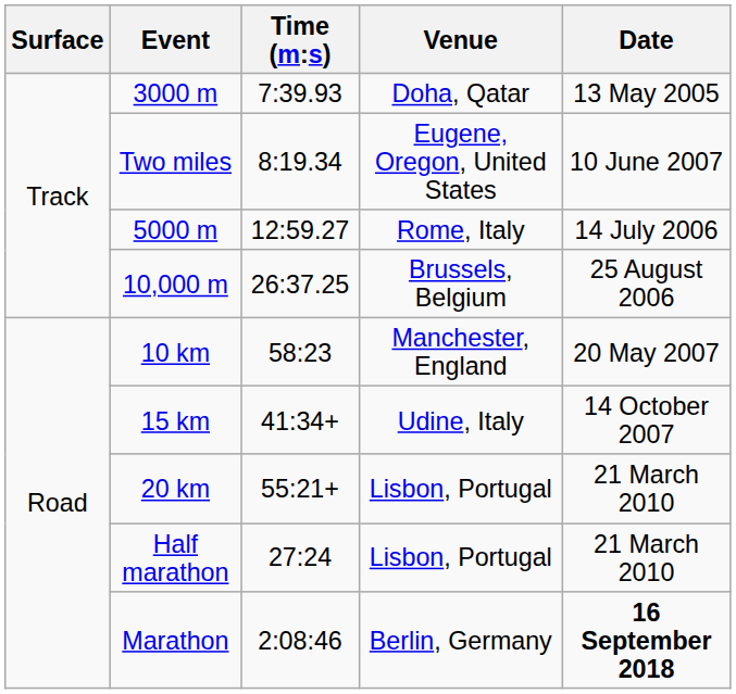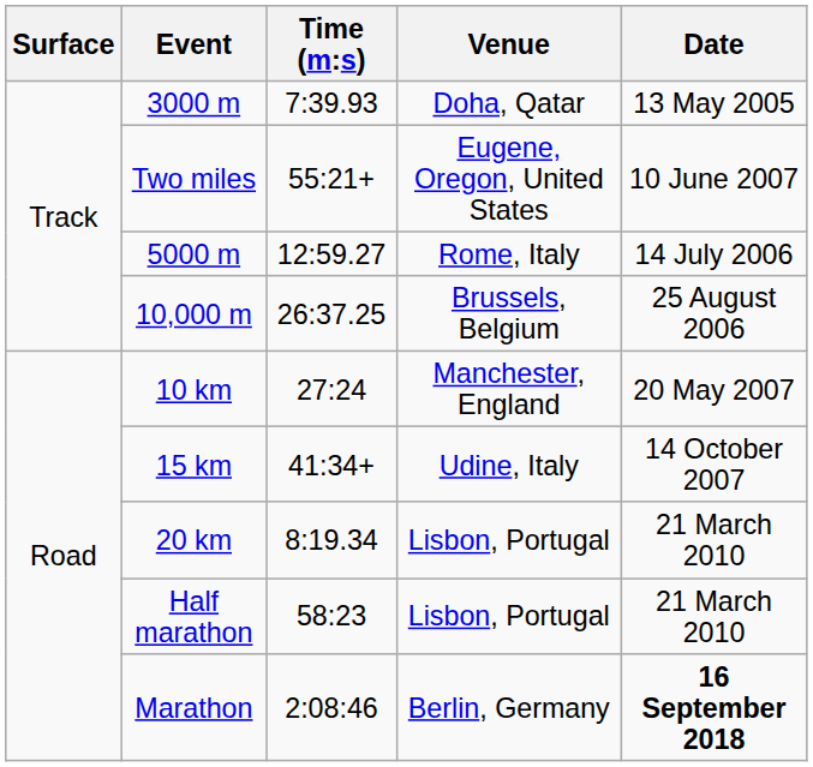 <table class="wikitable"  style="text-align:center; font-size:95%; width:70%;">
 <tr>
 <th>Surface</th>
 <th>Event</th>
 <th>Time (<a href='#'>m</a>:<a href='#'>s</a>)</th>
 <th>Venue</th>
 <th>Date</th>
 </tr>
 <tr>
 <td rowspan=4>Track</td>
 <td><a href='#'>3000 m</a></td>
 <td>7:39.93</td>
 <td><a href='#'>Doha</a>, Qatar</td>
 <td>13 May 2005</td>
 </tr>
 <tr>
 <td><a href='#'>Two miles</a></td>
-<td>8:19.34</td>
+<td>55:21+</td>
 <td><a href='#'>Eugene, Oregon</a>, United States</td>
 <td>10 June 2007</td>
 </tr>
 <tr>
 <td><a href='#'>5000 m</a></td>
 <td>12:59.27</td>
 <td><a href='#'>Rome</a>, Italy</td>
 <td>14 July 2006</td>
 </tr>
 <tr>
 <td><a href='#'>10,000 m</a></td>
 <td>26:37.25</td>
 <td><a href='#'>Brussels</a>, Belgium</td>
 <td>25 August 2006</td>
 </tr>
 <tr>
 <td rowspan=5>Road</td>
 <td><a href='#'>10 km</a></td>
-<td>58:23</td>
+<td>27:24</td>
 <td><a href='#'>Manchester</a>, England</td>
 <td>20 May 2007</td>
 </tr>
 <tr>
 <td><a href='#'>15 km</a></td>
 <td>41:34+</td>
 <td><a href='#'>Udine</a>, Italy</td>
 <td>14 October 2007</td>
 </tr>
 <tr>
 <td><a href='#'>20 km</a></td>
-<td>55:21+</td>
+<td>8:19.34</td>
 <td><a href='#'>Lisbon</a>, Portugal</td>
 <td>21 March 2010</td>
 </tr>
 <tr>
 <td><a href='#'>Half marathon</a></td>
-<td>27:24</td>
+<td>58:23</td>
 <td><a href='#'>Lisbon</a>, Portugal</td>
 <td>21 March 2010</td>
 </tr>
 <tr>
 <td><a href='#'>Marathon</a></td>
 <td>2:08:46</td>
 <td><a href='#'>Berlin</a>, Germany</td>
 <td><strong>16 September 2018</strong></td>
 </tr>
 </table>
